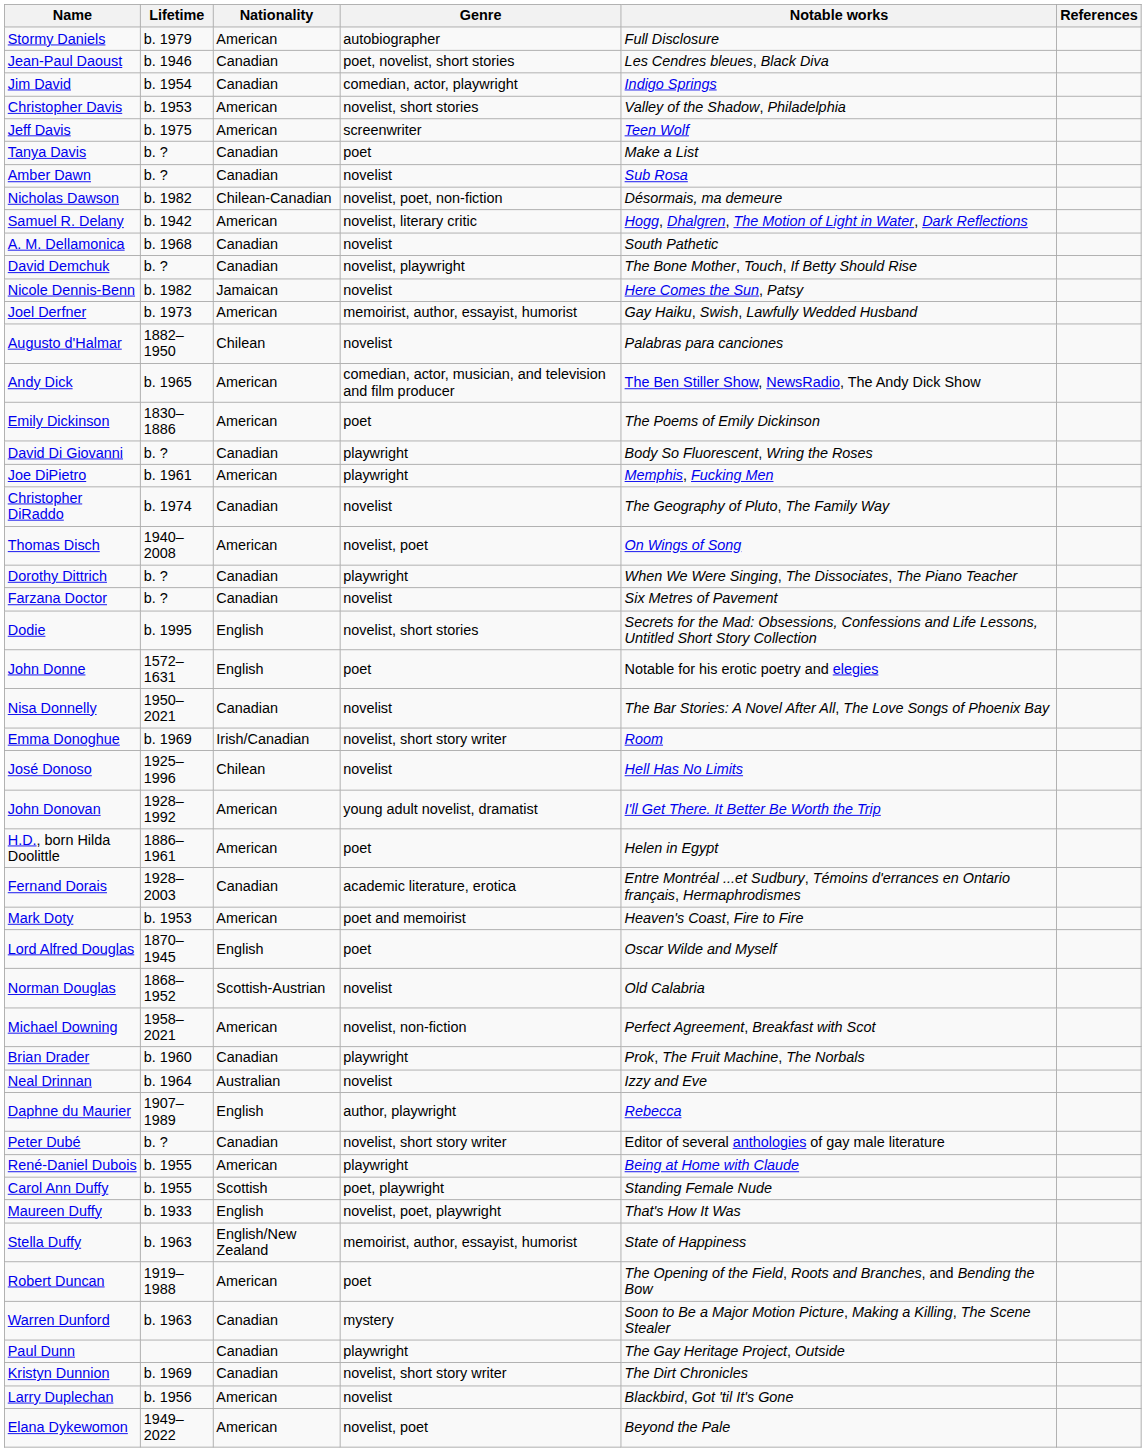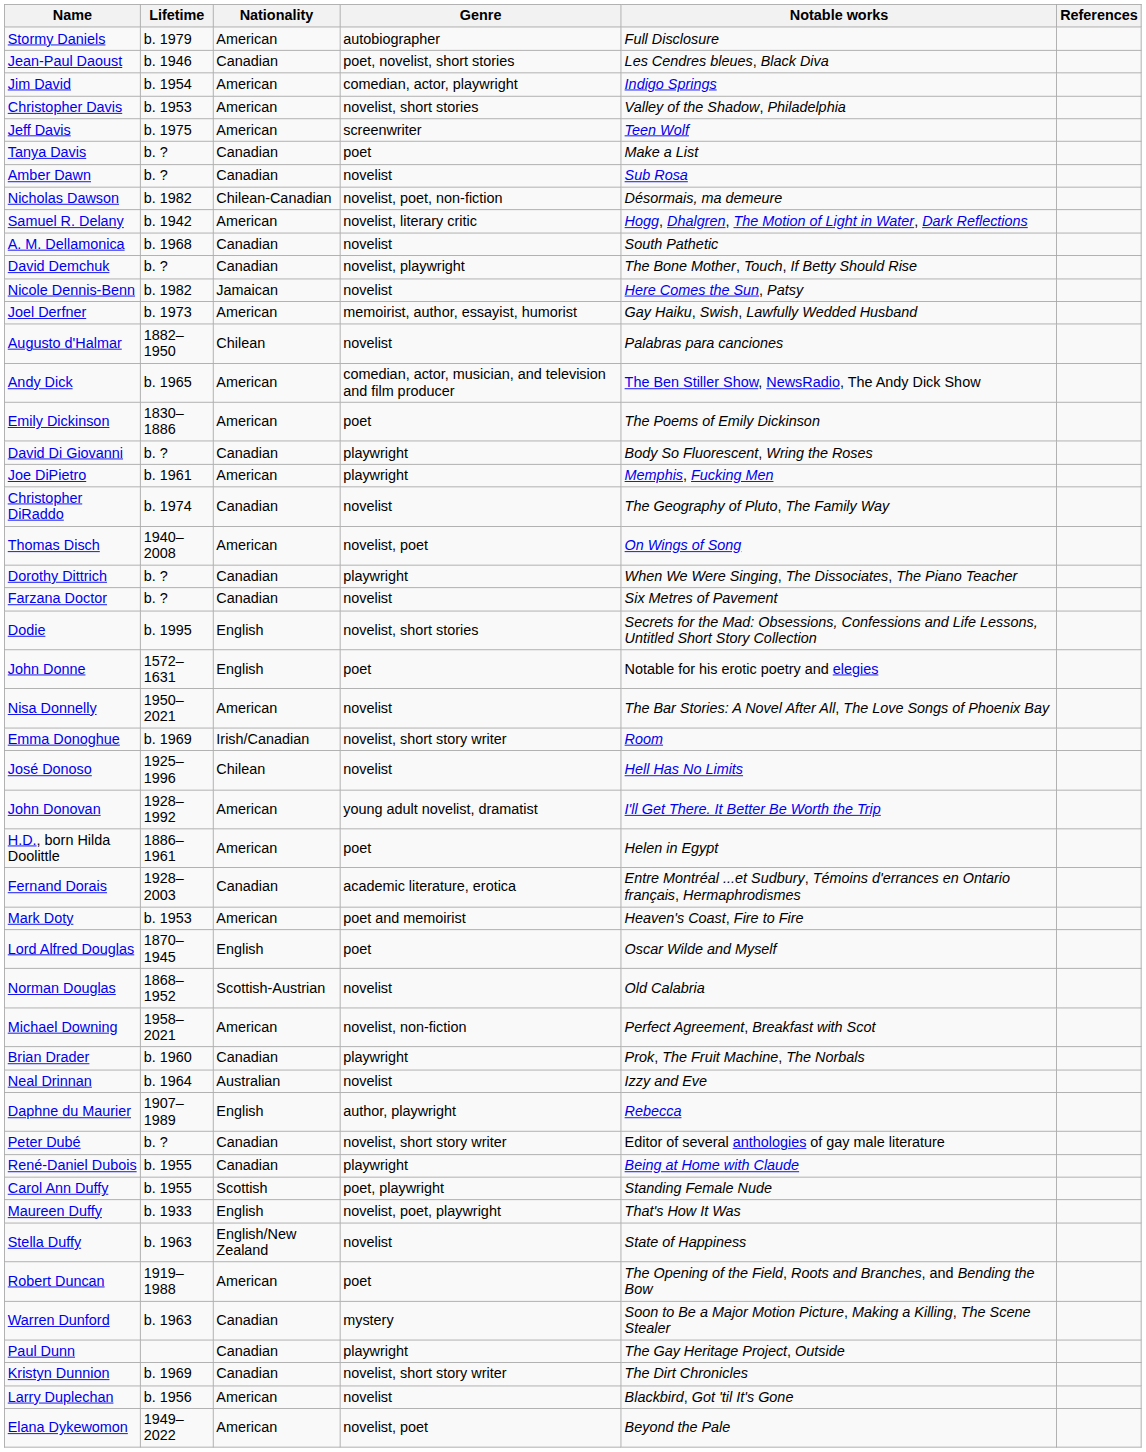 <table class="wikitable" style="width:100%;">
 <tr>
 <th>Name</th>
 <th>Lifetime</th>
 <th>Nationality</th>
 <th>Genre</th>
 <th>Notable works</th>
 <th>References</th>
 </tr>
 <tr>
 <td><a href='#'>Stormy Daniels</a></td>
 <td>b. 1979</td>
 <td>American</td>
 <td>autobiographer</td>
 <td><em>Full Disclosure</em></td>
 <td></td>
 </tr>
 <tr>
 <td><a href='#'>Jean-Paul Daoust</a></td>
 <td>b. 1946</td>
 <td>Canadian</td>
 <td>poet, novelist, short stories</td>
 <td><em>Les Cendres bleues</em>, <em>Black Diva</em></td>
 <td></td>
 </tr>
 <tr>
 <td><a href='#'>Jim David</a></td>
 <td>b. 1954</td>
-<td>Canadian</td>
+<td>American</td>
 <td>comedian, actor, playwright</td>
 <td><em><a href='#'>Indigo Springs</a></em></td>
 <td></td>
 </tr>
 <tr>
 <td><a href='#'>Christopher Davis</a></td>
 <td>b. 1953</td>
 <td>American</td>
 <td>novelist, short stories</td>
 <td><em>Valley of the Shadow</em>, <em>Philadelphia</em></td>
 <td></td>
 </tr>
 <tr>
 <td><a href='#'>Jeff Davis</a></td>
 <td>b. 1975</td>
 <td>American</td>
 <td>screenwriter</td>
 <td><em><a href='#'>Teen Wolf</a></em></td>
 <td></td>
 </tr>
 <tr>
 <td><a href='#'>Tanya Davis</a></td>
 <td>b. ?</td>
 <td>Canadian</td>
 <td>poet</td>
 <td><em>Make a List</em></td>
 <td></td>
 </tr>
 <tr>
 <td><a href='#'>Amber Dawn</a></td>
 <td>b. ?</td>
 <td>Canadian</td>
 <td>novelist</td>
 <td><em><a href='#'>Sub Rosa</a></em></td>
 <td></td>
 </tr>
 <tr>
 <td><a href='#'>Nicholas Dawson</a></td>
 <td>b. 1982</td>
 <td>Chilean-Canadian</td>
 <td>novelist, poet, non-fiction</td>
 <td><em>Désormais, ma demeure</em></td>
 <td></td>
 </tr>
 <tr>
 <td><a href='#'>Samuel R. Delany</a></td>
 <td>b. 1942</td>
 <td>American</td>
 <td>novelist, literary critic</td>
 <td><em><a href='#'>Hogg</a></em>, <em><a href='#'>Dhalgren</a></em>, <em><a href='#'>The Motion of Light in Water</a></em>, <em><a href='#'>Dark Reflections</a></em></td>
 <td></td>
 </tr>
 <tr>
 <td><a href='#'>A. M. Dellamonica</a></td>
 <td>b. 1968</td>
 <td>Canadian</td>
 <td>novelist</td>
 <td><em>South Pathetic</em></td>
 <td></td>
 </tr>
 <tr>
 <td><a href='#'>David Demchuk</a></td>
 <td>b. ?</td>
 <td>Canadian</td>
 <td>novelist, playwright</td>
 <td><em>The Bone Mother</em>, <em>Touch</em>, <em>If Betty Should Rise</em></td>
 <td></td>
 </tr>
 <tr>
 <td><a href='#'>Nicole Dennis-Benn</a></td>
 <td>b. 1982</td>
 <td>Jamaican</td>
 <td>novelist</td>
 <td><em><a href='#'>Here Comes the Sun</a></em>, <em>Patsy</em></td>
 <td></td>
 </tr>
 <tr>
 <td><a href='#'>Joel Derfner</a></td>
 <td>b. 1973</td>
 <td>American</td>
 <td>memoirist, author, essayist, humorist</td>
 <td><em>Gay Haiku</em>, <em>Swish</em>, <em>Lawfully Wedded Husband</em></td>
 <td></td>
 </tr>
 <tr>
 <td><a href='#'>Augusto d'Halmar</a></td>
 <td>1882–1950</td>
 <td>Chilean</td>
 <td>novelist</td>
 <td><em>Palabras para canciones</em></td>
 <td></td>
 </tr>
 <tr>
 <td><a href='#'>Andy Dick</a></td>
 <td>b. 1965</td>
 <td>American</td>
 <td>comedian, actor, musician, and television and film producer</td>
 <td><a href='#'>The Ben Stiller Show</a>, <a href='#'>NewsRadio</a>, The Andy Dick Show</td>
 <td></td>
 </tr>
 <tr>
 <td><a href='#'>Emily Dickinson</a></td>
 <td>1830–1886</td>
 <td>American</td>
 <td>poet</td>
 <td><em>The Poems of Emily Dickinson</em></td>
 <td></td>
 </tr>
 <tr>
 <td><a href='#'>David Di Giovanni</a></td>
 <td>b. ?</td>
 <td>Canadian</td>
 <td>playwright</td>
 <td><em>Body So Fluorescent</em>, <em>Wring the Roses</em></td>
 <td></td>
 </tr>
 <tr>
 <td><a href='#'>Joe DiPietro</a></td>
 <td>b. 1961</td>
 <td>American</td>
 <td>playwright</td>
 <td><em><a href='#'>Memphis</a></em>, <em><a href='#'>Fucking Men</a></em></td>
 <td></td>
 </tr>
 <tr>
 <td><a href='#'>Christopher DiRaddo</a></td>
 <td>b. 1974</td>
 <td>Canadian</td>
 <td>novelist</td>
 <td><em>The Geography of Pluto</em>, <em>The Family Way</em></td>
 <td></td>
 </tr>
 <tr>
 <td><a href='#'>Thomas Disch</a></td>
 <td>1940–2008</td>
 <td>American</td>
 <td>novelist, poet</td>
 <td><em><a href='#'>On Wings of Song</a></em></td>
 <td></td>
 </tr>
 <tr>
 <td><a href='#'>Dorothy Dittrich</a></td>
 <td>b. ?</td>
 <td>Canadian</td>
 <td>playwright</td>
 <td><em>When We Were Singing</em>, <em>The Dissociates</em>, <em>The Piano Teacher</em></td>
 <td></td>
 </tr>
 <tr>
 <td><a href='#'>Farzana Doctor</a></td>
 <td>b. ?</td>
 <td>Canadian</td>
 <td>novelist</td>
 <td><em>Six Metres of Pavement</em></td>
 <td></td>
 </tr>
 <tr>
 <td><a href='#'>Dodie</a></td>
 <td>b. 1995</td>
 <td>English</td>
 <td>novelist, short stories</td>
 <td><em>Secrets for the Mad: Obsessions, Confessions and Life Lessons, Untitled Short Story Collection</em></td>
 <td></td>
 </tr>
 <tr>
 <td><a href='#'>John Donne</a></td>
 <td>1572–1631</td>
 <td>English</td>
 <td>poet</td>
 <td>Notable for his erotic poetry and <a href='#'>elegies</a></td>
 <td></td>
 </tr>
 <tr>
 <td><a href='#'>Nisa Donnelly</a></td>
 <td>1950–2021</td>
-<td>Canadian</td>
+<td>American</td>
 <td>novelist</td>
 <td><em>The Bar Stories: A Novel After All</em>, <em>The Love Songs of Phoenix Bay</em></td>
 <td></td>
 </tr>
 <tr>
 <td><a href='#'>Emma Donoghue</a></td>
 <td>b. 1969</td>
 <td>Irish/Canadian</td>
 <td>novelist, short story writer</td>
 <td><em><a href='#'>Room</a></em></td>
 <td></td>
 </tr>
 <tr>
 <td><a href='#'>José Donoso</a></td>
 <td>1925–1996</td>
 <td>Chilean</td>
 <td>novelist</td>
 <td><em><a href='#'>Hell Has No Limits</a></em></td>
 <td></td>
 </tr>
 <tr>
 <td><a href='#'>John Donovan</a></td>
 <td>1928–1992</td>
 <td>American</td>
 <td>young adult novelist, dramatist</td>
 <td><em><a href='#'>I'll Get There. It Better Be Worth the Trip</a></em></td>
 <td></td>
 </tr>
 <tr>
 <td><a href='#'>H.D.</a>, born Hilda Doolittle</td>
 <td>1886–1961</td>
 <td>American</td>
 <td>poet</td>
 <td><em>Helen in Egypt</em></td>
 <td></td>
 </tr>
 <tr>
 <td><a href='#'>Fernand Dorais</a></td>
 <td>1928–2003</td>
 <td>Canadian</td>
 <td>academic literature, erotica</td>
 <td><em>Entre Montréal ...et Sudbury</em>, <em>Témoins d'errances en Ontario français</em>, <em>Hermaphrodismes</em></td>
 <td></td>
 </tr>
 <tr>
 <td><a href='#'>Mark Doty</a></td>
 <td>b. 1953</td>
 <td>American</td>
 <td>poet and memoirist</td>
 <td><em>Heaven's Coast</em>, <em>Fire to Fire</em></td>
 <td></td>
 </tr>
 <tr>
 <td><a href='#'>Lord Alfred Douglas</a></td>
 <td>1870–1945</td>
 <td>English</td>
 <td>poet</td>
 <td><em>Oscar Wilde and Myself</em></td>
 <td></td>
 </tr>
 <tr>
 <td><a href='#'>Norman Douglas</a></td>
 <td>1868–1952</td>
 <td>Scottish-Austrian</td>
 <td>novelist</td>
 <td><em>Old Calabria</em></td>
 <td></td>
 </tr>
 <tr>
 <td><a href='#'>Michael Downing</a></td>
 <td>1958–2021</td>
 <td>American</td>
 <td>novelist, non-fiction</td>
 <td><em>Perfect Agreement</em>, <em>Breakfast with Scot</em></td>
 <td></td>
 </tr>
 <tr>
 <td><a href='#'>Brian Drader</a></td>
 <td>b. 1960</td>
 <td>Canadian</td>
 <td>playwright</td>
 <td><em>Prok</em>, <em>The Fruit Machine</em>, <em>The Norbals</em></td>
 <td></td>
 </tr>
 <tr>
 <td><a href='#'>Neal Drinnan</a></td>
 <td>b. 1964</td>
 <td>Australian</td>
 <td>novelist</td>
 <td><em>Izzy and Eve</em></td>
 <td></td>
 </tr>
 <tr>
 <td><a href='#'>Daphne du Maurier</a></td>
 <td>1907–1989</td>
 <td>English</td>
 <td>author, playwright</td>
 <td><em><a href='#'>Rebecca</a></em></td>
 <td></td>
 </tr>
 <tr>
 <td><a href='#'>Peter Dubé</a></td>
 <td>b. ?</td>
 <td>Canadian</td>
 <td>novelist, short story writer</td>
 <td>Editor of several <a href='#'>anthologies</a> of gay male literature</td>
 <td></td>
 </tr>
 <tr>
 <td><a href='#'>René-Daniel Dubois</a></td>
 <td>b. 1955</td>
-<td>American</td>
+<td>Canadian</td>
 <td>playwright</td>
 <td><em><a href='#'>Being at Home with Claude</a></em></td>
 <td></td>
 </tr>
 <tr>
 <td><a href='#'>Carol Ann Duffy</a></td>
 <td>b. 1955</td>
 <td>Scottish</td>
 <td>poet, playwright</td>
 <td><em>Standing Female Nude</em></td>
 <td></td>
 </tr>
 <tr>
 <td><a href='#'>Maureen Duffy</a></td>
 <td>b. 1933</td>
 <td>English</td>
 <td>novelist, poet, playwright</td>
 <td><em>That's How It Was</em></td>
 <td></td>
 </tr>
 <tr>
 <td><a href='#'>Stella Duffy</a></td>
 <td>b. 1963</td>
 <td>English/New Zealand</td>
-<td>memoirist, author, essayist, humorist</td>
+<td>novelist</td>
 <td><em>State of Happiness</em></td>
 <td></td>
 </tr>
 <tr>
 <td><a href='#'>Robert Duncan</a></td>
 <td>1919–1988</td>
 <td>American</td>
 <td>poet</td>
 <td><em>The Opening of the Field</em>, <em>Roots and Branches</em>, and <em>Bending the Bow</em></td>
 <td></td>
 </tr>
 <tr>
 <td><a href='#'>Warren Dunford</a></td>
 <td>b. 1963</td>
 <td>Canadian</td>
 <td>mystery</td>
 <td><em>Soon to Be a Major Motion Picture</em>, <em>Making a Killing</em>, <em>The Scene Stealer</em></td>
 <td></td>
 </tr>
 <tr>
 <td><a href='#'>Paul Dunn</a></td>
 <td></td>
 <td>Canadian</td>
 <td>playwright</td>
 <td><em>The Gay Heritage Project</em>, <em>Outside</em></td>
 <td></td>
 </tr>
 <tr>
 <td><a href='#'>Kristyn Dunnion</a></td>
 <td>b. 1969</td>
 <td>Canadian</td>
 <td>novelist, short story writer</td>
 <td><em>The Dirt Chronicles</em></td>
 <td></td>
 </tr>
 <tr>
 <td><a href='#'>Larry Duplechan</a></td>
 <td>b. 1956</td>
 <td>American</td>
 <td>novelist</td>
 <td><em>Blackbird</em>, <em>Got 'til It's Gone</em></td>
 <td></td>
 </tr>
 <tr>
 <td><a href='#'>Elana Dykewomon</a></td>
 <td>1949–2022</td>
 <td>American</td>
 <td>novelist, poet</td>
 <td><em>Beyond the Pale</em></td>
 <td></td>
 </tr>
 </table>
